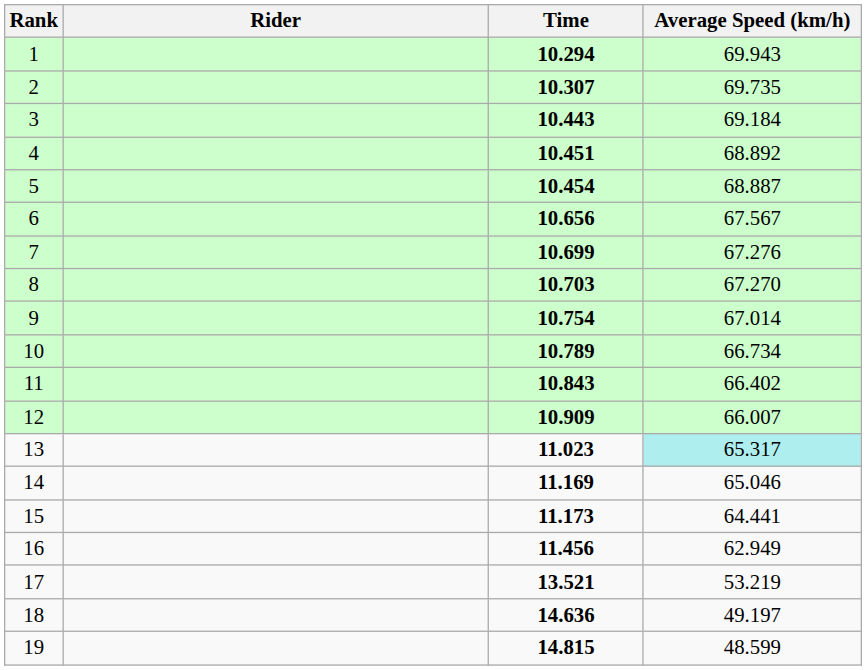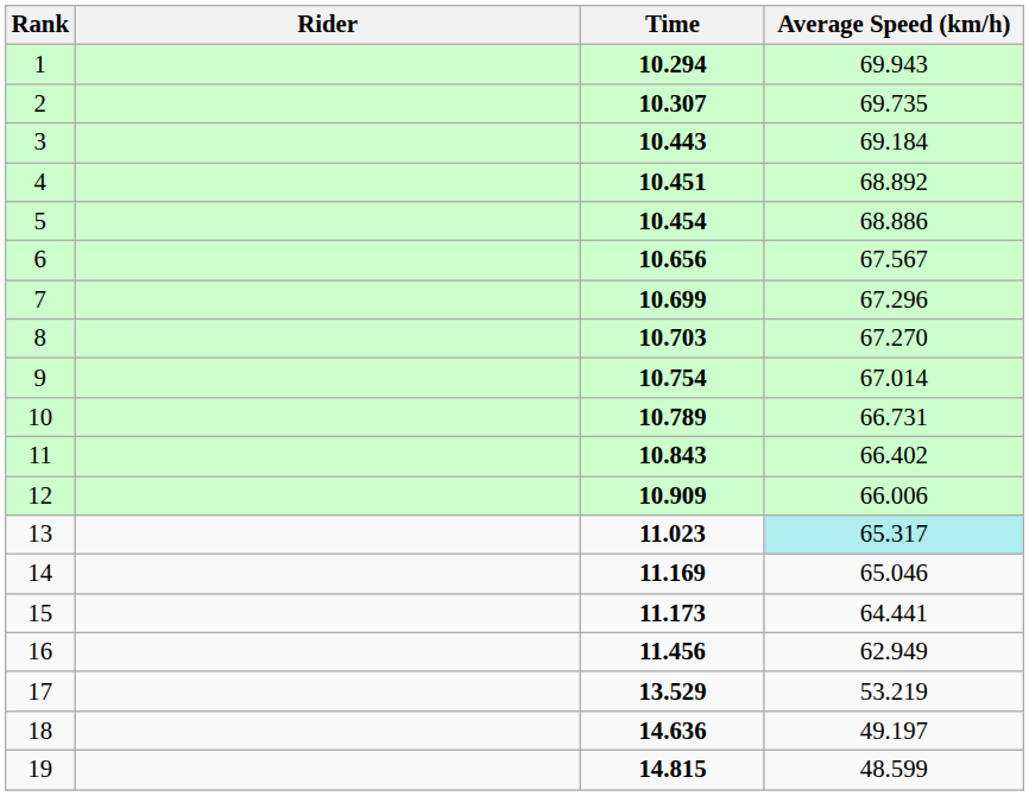 <table class="wikitable" style="text-align:center;">
 <tr>
 <th>Rank</th>
 <th style="width:20em;">Rider</th>
 <th style="width:7em;">Time</th>
 <th style="width:10em;">Average Speed (km/h)</th>
 </tr>
 <tr bgcolor=ccffcc>
 <td>1</td>
 <td align=left></td>
 <td><strong>10.294</strong></td>
 <td>69.943</td>
 </tr>
 <tr bgcolor=ccffcc>
 <td>2</td>
 <td align=left></td>
 <td><strong>10.307</strong></td>
 <td>69.735</td>
 </tr>
 <tr bgcolor=ccffcc>
 <td>3</td>
 <td align=left></td>
 <td><strong>10.443</strong></td>
 <td>69.184</td>
 </tr>
 <tr bgcolor=ccffcc>
 <td>4</td>
 <td align=left></td>
 <td><strong>10.451</strong></td>
 <td>68.892</td>
 </tr>
 <tr bgcolor=ccffcc>
 <td>5</td>
 <td align=left></td>
 <td><strong>10.454</strong></td>
-<td>68.887</td>
+<td>68.886</td>
 </tr>
 <tr bgcolor=ccffcc>
 <td>6</td>
 <td align=left></td>
 <td><strong>10.656</strong></td>
 <td>67.567</td>
 </tr>
 <tr bgcolor=ccffcc>
 <td>7</td>
 <td align=left></td>
 <td><strong>10.699</strong></td>
-<td>67.276</td>
+<td>67.296</td>
 </tr>
 <tr bgcolor=ccffcc>
 <td>8</td>
 <td align=left></td>
 <td><strong>10.703</strong></td>
 <td>67.270</td>
 </tr>
 <tr bgcolor=ccffcc>
 <td>9</td>
 <td align=left></td>
 <td><strong>10.754</strong></td>
 <td>67.014</td>
 </tr>
 <tr bgcolor=ccffcc>
 <td>10</td>
 <td align=left></td>
 <td><strong>10.789</strong></td>
-<td>66.734</td>
+<td>66.731</td>
 </tr>
 <tr bgcolor=ccffcc>
 <td>11</td>
 <td align=left></td>
 <td><strong>10.843</strong></td>
 <td>66.402</td>
 </tr>
 <tr bgcolor=ccffcc>
 <td>12</td>
 <td align=left></td>
 <td><strong>10.909</strong></td>
-<td>66.007</td>
+<td>66.006</td>
 </tr>
 <tr>
 <td>13</td>
 <td align=left></td>
 <td><strong>11.023</strong></td>
 <td style="background: paleturquoise;">65.317</td>
 </tr>
 <tr>
 <td>14</td>
 <td align=left></td>
 <td><strong>11.169</strong></td>
 <td>65.046</td>
 </tr>
 <tr>
 <td>15</td>
 <td align=left></td>
 <td><strong>11.173</strong></td>
 <td>64.441</td>
 </tr>
 <tr>
 <td>16</td>
 <td align=left></td>
 <td><strong>11.456</strong></td>
 <td>62.949</td>
 </tr>
 <tr>
 <td>17</td>
 <td align=left></td>
-<td><strong>13.521</strong></td>
+<td><strong>13.529</strong></td>
 <td>53.219</td>
 </tr>
 <tr>
 <td>18</td>
 <td align=left></td>
 <td><strong>14.636</strong></td>
 <td>49.197</td>
 </tr>
 <tr>
 <td>19</td>
 <td align=left></td>
 <td><strong>14.815</strong></td>
 <td>48.599</td>
 </tr>
 </table>
